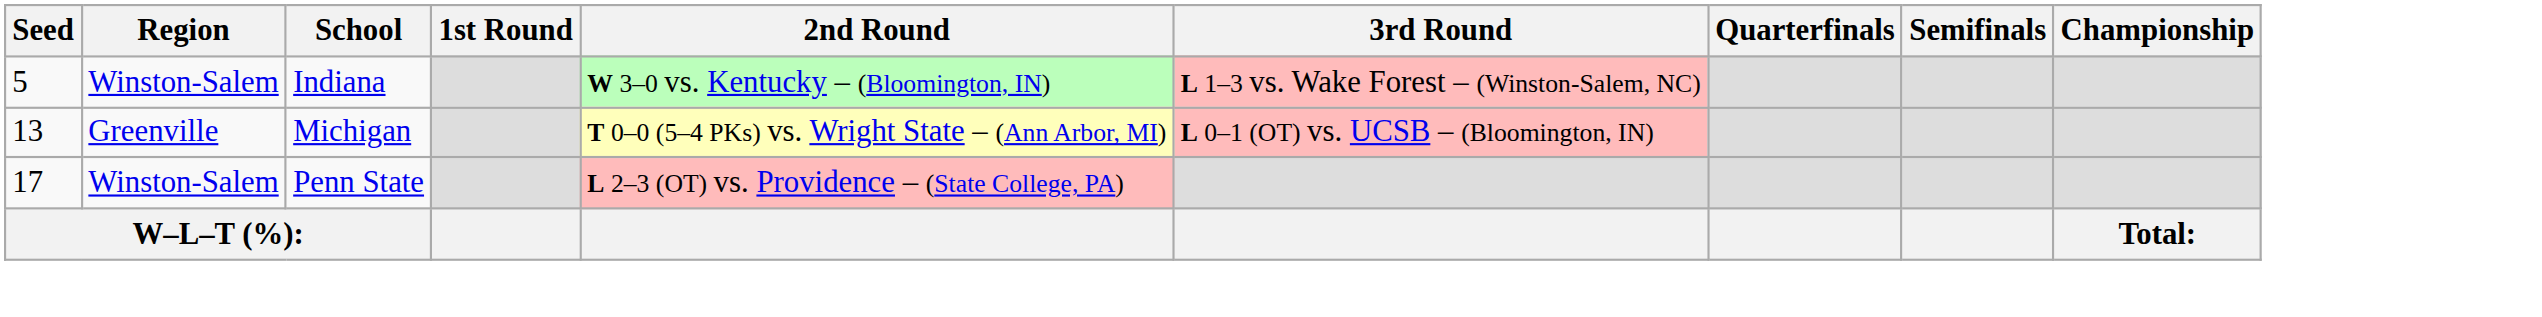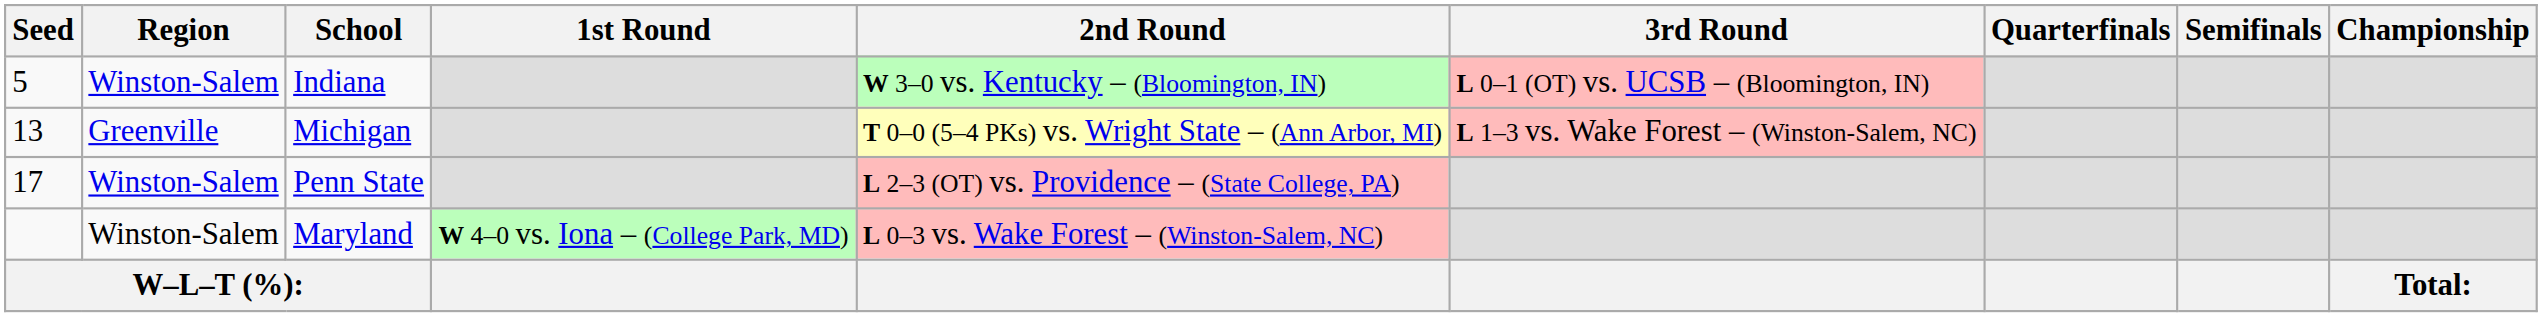 <table class="sortable wikitable" style="white-space:nowrap; font-size:90%;">
 <tr>
 <th>Seed</th>
 <th>Region</th>
 <th>School</th>
 <th>1st Round</th>
 <th>2nd Round</th>
 <th>3rd Round</th>
 <th>Quarterfinals</th>
 <th>Semifinals</th>
 <th>Championship</th>
 </tr>
 <tr>
 <td>5</td>
 <td><a href='#'>Winston-Salem</a></td>
 <td><a href='#'>Indiana</a></td>
 <td bgcolor=#ddd></td>
 <td style="background:#bfb;"><small> <strong>W</strong> 3–0 </small> vs. <a href='#'>Kentucky</a> – <small>(<a href='#'>Bloomington, IN</a>)</small></td>
-<td style="background:#fbb;"><small> <strong>L</strong> 1–3 </small> vs. Wake Forest – <small>(Winston-Salem, NC)</small></td>
+<td style="background:#fbb;"><small> <strong>L</strong> 0–1 (OT) </small> vs. <a href='#'>UCSB</a> – <small>(Bloomington, IN)</small></td>
 <td bgcolor=#ddd></td>
 <td bgcolor=#ddd></td>
 <td bgcolor=#ddd></td>
 </tr>
 <tr>
 <td>13</td>
 <td><a href='#'>Greenville</a></td>
 <td><a href='#'>Michigan</a></td>
 <td bgcolor=#ddd></td>
 <td style="background:#ffb;"><small> <strong>T</strong> 0–0 (5–4 PKs) </small> vs. <a href='#'>Wright State</a> – <small>(<a href='#'>Ann Arbor, MI</a>)</small></td>
-<td style="background:#fbb;"><small> <strong>L</strong> 0–1 (OT) </small> vs. <a href='#'>UCSB</a> – <small>(Bloomington, IN)</small></td>
+<td style="background:#fbb;"><small> <strong>L</strong> 1–3 </small> vs. Wake Forest – <small>(Winston-Salem, NC)</small></td>
 <td bgcolor=#ddd></td>
 <td bgcolor=#ddd></td>
 <td bgcolor=#ddd></td>
 </tr>
 <tr>
 <td>17</td>
 <td><a href='#'>Winston-Salem</a></td>
 <td><a href='#'>Penn State</a></td>
 <td bgcolor=#ddd></td>
 <td style="background:#fbb;"><small> <strong>L</strong> 2–3 (OT) </small> vs. <a href='#'>Providence</a> – <small>(<a href='#'>State College, PA</a>)</small></td>
 <td bgcolor=#ddd></td>
 <td bgcolor=#ddd></td>
 <td bgcolor=#ddd></td>
 <td bgcolor=#ddd></td>
 </tr>
 <tr>
+<td></td>
+<td>Winston-Salem</td>
+<td><a href='#'>Maryland</a></td>
+<td style="background:#bfb;"><small> <strong>W</strong> 4–0 </small> vs. <a href='#'>Iona</a> – <small>(<a href='#'>College Park, MD</a>)</small></td>
+<td style="background:#fbb;"><small> <strong>L</strong> 0–3 </small> vs. <a href='#'>Wake Forest</a> – <small>(<a href='#'>Winston-Salem, NC</a>)</small></td>
+<td bgcolor=#ddd></td>
+<td bgcolor=#ddd></td>
+<td bgcolor=#ddd></td>
+<td bgcolor=#ddd></td>
+</tr>
+<tr>
 <th colspan="3">W–L–T (%):</th>
 <th></th>
 <th></th>
 <th></th>
 <th></th>
 <th></th>
 <th> Total: </th>
 </tr>
 </table>
